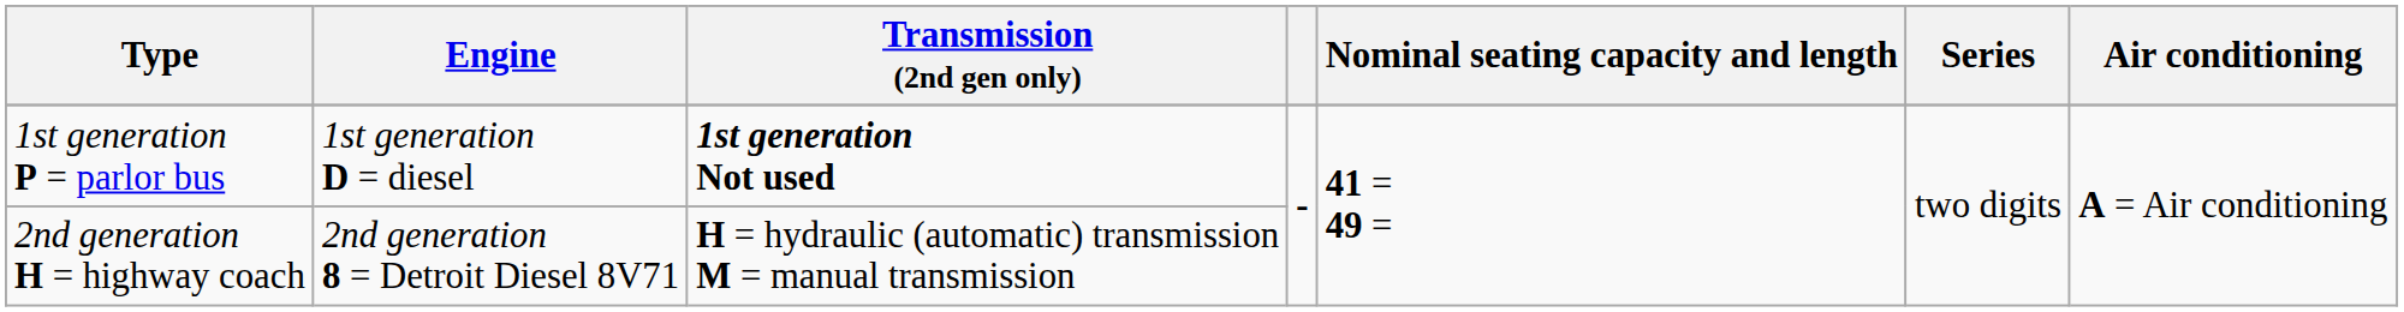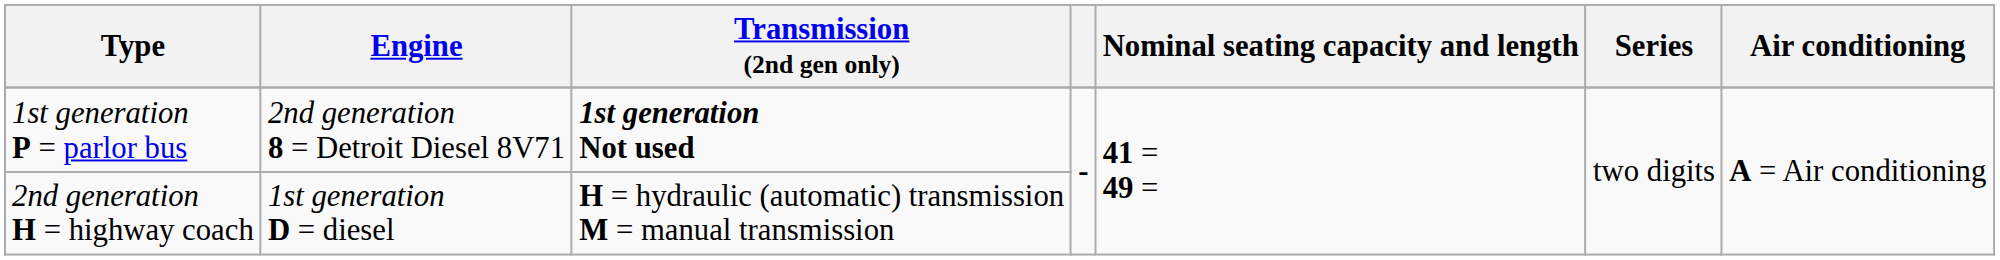 <table class="wikitable">
 <tr>
 <th>Type</th>
 <th><a href='#'>Engine</a></th>
 <th><a href='#'>Transmission</a><br><small>(2nd gen only)</small></th>
 <th></th>
 <th>Nominal seating capacity and length</th>
 <th>Series</th>
 <th>Air conditioning</th>
 </tr>
 <tr>
 </tr>
 <tr>
 <td nowrap><em>1st generation</em><br><strong>P</strong> = <a href='#'>parlor bus</a></td>
-<td nowrap><em>1st generation</em><br><strong>D</strong> = diesel</td>
+<td nowrap><em>2nd generation</em><br><strong>8</strong> = Detroit Diesel 8V71</td>
 <td><strong><em>1st generation</em><br>Not used</strong></td>
 <td rowspan=2><strong> - </strong></td>
 <td nowrap rowspan=2><strong>41</strong> = <br><strong>49</strong> = </td>
 <td nowrap rowspan=2>two digits</td>
 <td nowrap rowspan=2><strong>A</strong> = Air conditioning</td>
 </tr>
 <tr>
 <td nowrap><em>2nd generation</em><br><strong>H</strong> = highway coach</td>
-<td nowrap><em>2nd generation</em><br><strong>8</strong> = Detroit Diesel 8V71</td>
+<td nowrap><em>1st generation</em><br><strong>D</strong> = diesel</td>
 <td><strong>H</strong> = hydraulic (automatic) transmission<br><strong>M</strong> = manual transmission</td>
 </tr>
 </table>
